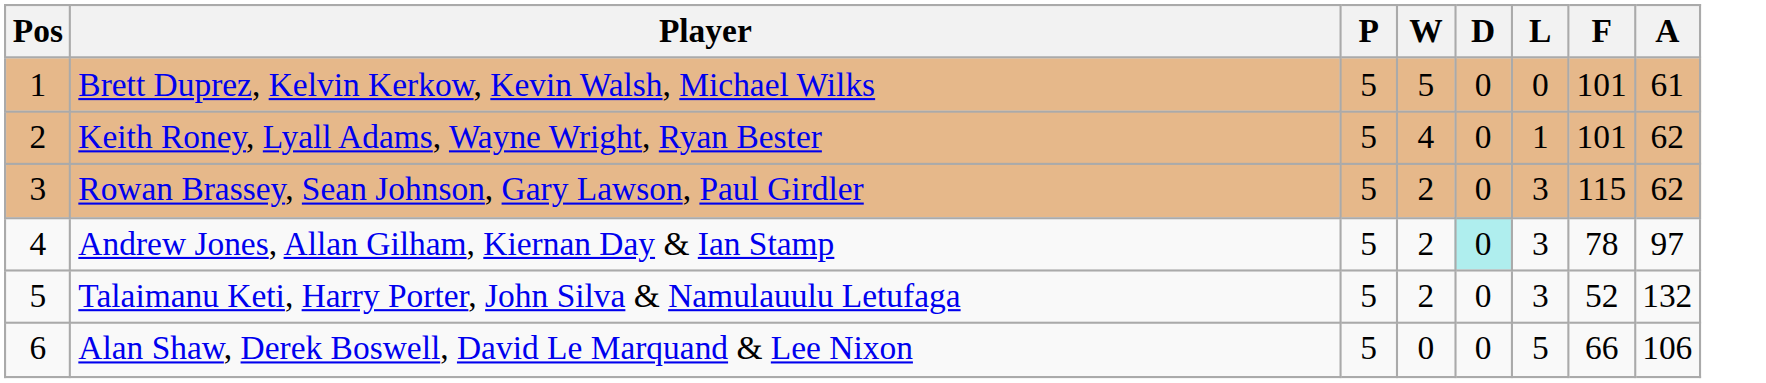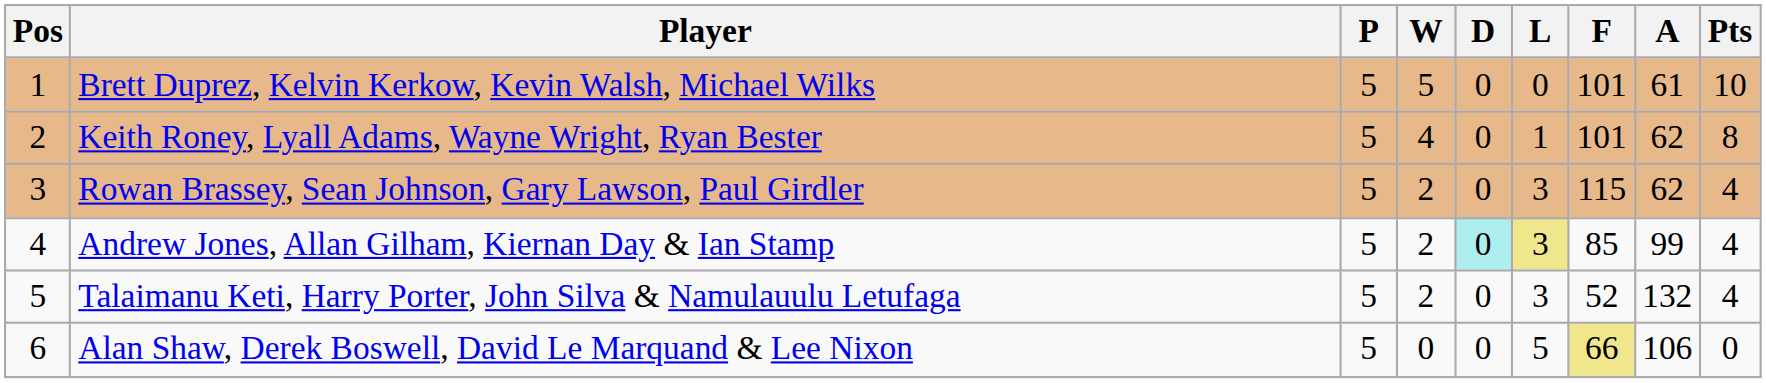 <table class="wikitable" style="font-size: 100%">
 <tr>
 <th width=20>Pos</th>
 <th width=600>Player</th>
 <th width=20>P</th>
 <th width=20>W</th>
 <th width=20>D</th>
 <th width=20>L</th>
 <th width=20>F</th>
 <th width=20>A</th>
+<th width=20>Pts</th>
 </tr>
 <tr align=center style="background: #E6B88A;">
 <td>1</td>
 <td align="left"> <a href='#'>Brett Duprez</a>, <a href='#'>Kelvin Kerkow</a>, <a href='#'>Kevin Walsh</a>, <a href='#'>Michael Wilks</a></td>
 <td>5</td>
 <td>5</td>
 <td>0</td>
 <td>0</td>
 <td>101</td>
 <td>61</td>
+<td>10</td>
 </tr>
 <tr align=center style="background: #E6B88A;">
 <td>2</td>
 <td align="left"> <a href='#'>Keith Roney</a>, <a href='#'>Lyall Adams</a>, <a href='#'>Wayne Wright</a>, <a href='#'>Ryan Bester</a></td>
 <td>5</td>
 <td>4</td>
 <td>0</td>
 <td>1</td>
 <td>101</td>
 <td>62</td>
+<td>8</td>
 </tr>
 <tr align=center style="background: #E6B88A;">
 <td>3</td>
 <td align="left"> <a href='#'>Rowan Brassey</a>, <a href='#'>Sean Johnson</a>, <a href='#'>Gary Lawson</a>, <a href='#'>Paul Girdler</a></td>
 <td>5</td>
 <td>2</td>
 <td>0</td>
 <td>3</td>
 <td>115</td>
 <td>62</td>
+<td>4</td>
 </tr>
 <tr align=center>
 <td>4</td>
 <td align="left"> <a href='#'>Andrew Jones</a>, <a href='#'>Allan Gilham</a>, <a href='#'>Kiernan Day</a> & <a href='#'>Ian Stamp</a></td>
 <td>5</td>
 <td>2</td>
 <td style="background: paleturquoise;">0</td>
-<td>3</td>
-<td>78</td>
-<td>97</td>
+<td style="background: khaki;">3</td>
+<td>85</td>
+<td>99</td>
+<td>4</td>
 </tr>
 <tr align=center>
 <td>5</td>
 <td align="left"> <a href='#'>Talaimanu Keti</a>, <a href='#'>Harry Porter</a>, <a href='#'>John Silva</a> & <a href='#'>Namulauulu Letufaga</a></td>
 <td>5</td>
 <td>2</td>
 <td>0</td>
 <td>3</td>
 <td>52</td>
 <td>132</td>
+<td>4</td>
 </tr>
 <tr align=center>
 <td>6</td>
 <td align="left"> <a href='#'>Alan Shaw</a>, <a href='#'>Derek Boswell</a>, <a href='#'>David Le Marquand</a> & <a href='#'>Lee Nixon</a></td>
 <td>5</td>
 <td>0</td>
 <td>0</td>
 <td>5</td>
-<td>66</td>
+<td style="background: khaki;">66</td>
 <td>106</td>
+<td>0</td>
 </tr>
 </table>
